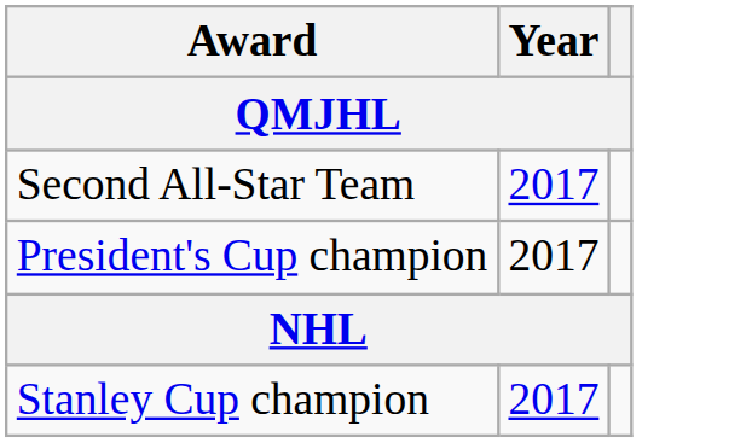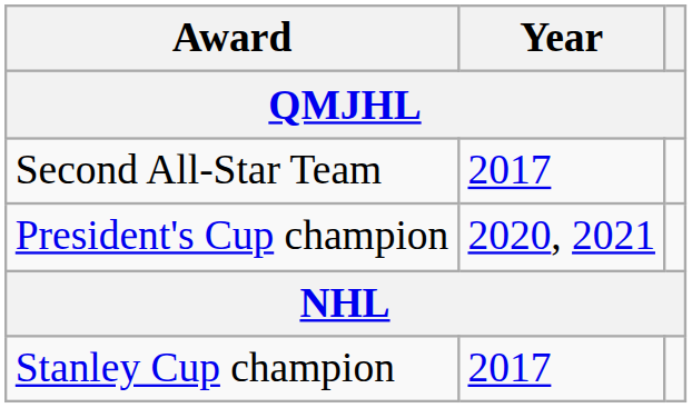 <table class="wikitable">
 <tr>
 <th>Award</th>
 <th>Year</th>
 <th></th>
 </tr>
 <tr>
 <th colspan="3"><a href='#'>QMJHL</a></th>
 </tr>
 <tr>
 <td>Second All-Star Team</td>
 <td><a href='#'>2017</a></td>
 <td></td>
 </tr>
 <tr>
 <td><a href='#'>President's Cup</a> champion</td>
-<td>2017</td>
+<td><a href='#'>2020</a>, <a href='#'>2021</a></td>
 <td></td>
 </tr>
 <tr>
 <th colspan="3"><a href='#'>NHL</a></th>
 </tr>
 <tr>
 <td><a href='#'>Stanley Cup</a> champion</td>
 <td><a href='#'>2017</a></td>
 <td></td>
 </tr>
 </table>
